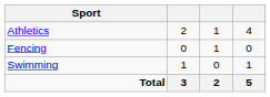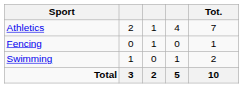 <table class="wikitable" width=30% style="font-size:100%; text-align:center;">
 <tr>
 <th>Sport</th>
 <th></th>
 <th></th>
 <th></th>
+<th>Tot.</th>
 </tr>
 <tr>
 <td align=left> <a href='#'>Athletics</a></td>
 <td>2</td>
 <td>1</td>
 <td>4</td>
+<td>7</td>
 </tr>
 <tr>
 <td align=left> <a href='#'>Fencing</a></td>
 <td>0</td>
 <td>1</td>
 <td>0</td>
+<td>1</td>
 </tr>
 <tr>
 <td align=left> <a href='#'>Swimming</a></td>
 <td>1</td>
 <td>0</td>
 <td>1</td>
+<td>2</td>
 </tr>
 <tr>
 <td align=right><strong>Total</strong></td>
 <th>3</th>
 <th>2</th>
 <th>5</th>
+<th>10</th>
 </tr>
 </table>
